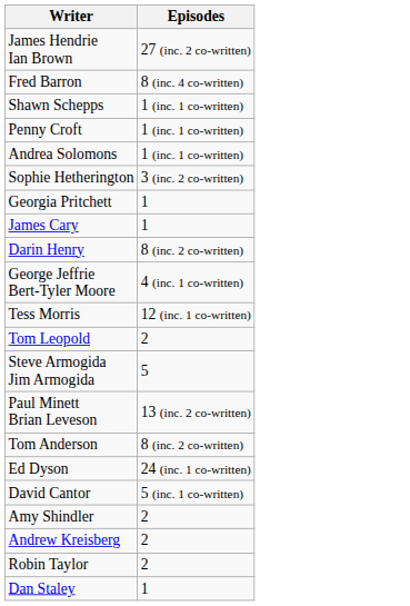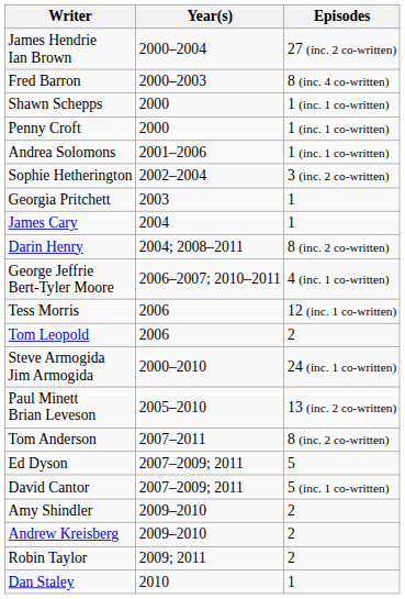 <table class="wikitable sortable">
 <tr>
 <th>Writer</th>
+<th>Year(s)</th>
 <th>Episodes</th>
 </tr>
 <tr>
 <td>James Hendrie<br>Ian Brown</td>
+<td>2000–2004</td>
 <td>27 <small>(inc. 2 co-written)</small></td>
 </tr>
 <tr>
 <td>Fred Barron</td>
+<td>2000–2003</td>
 <td>8 <small>(inc. 4 co-written)</small></td>
 </tr>
 <tr>
 <td>Shawn Schepps</td>
+<td>2000</td>
 <td>1 <small>(inc. 1 co-written)</small></td>
 </tr>
 <tr>
 <td>Penny Croft</td>
+<td>2000</td>
 <td>1 <small>(inc. 1 co-written)</small></td>
 </tr>
 <tr>
 <td>Andrea Solomons</td>
+<td>2001–2006</td>
 <td>1 <small>(inc. 1 co-written)</small></td>
 </tr>
 <tr>
 <td>Sophie Hetherington</td>
+<td>2002–2004</td>
 <td>3 <small>(inc. 2 co-written)</small></td>
 </tr>
 <tr>
 <td>Georgia Pritchett</td>
+<td>2003</td>
 <td>1</td>
 </tr>
 <tr>
 <td><a href='#'>James Cary</a></td>
+<td>2004</td>
 <td>1</td>
 </tr>
 <tr>
 <td><a href='#'>Darin Henry</a></td>
+<td>2004; 2008–2011</td>
 <td>8 <small>(inc. 2 co-written)</small></td>
 </tr>
 <tr>
 <td>George Jeffrie <br> Bert-Tyler Moore</td>
+<td>2006–2007; 2010–2011</td>
 <td>4 <small>(inc. 1 co-written)</small></td>
 </tr>
 <tr>
 <td>Tess Morris</td>
+<td>2006</td>
 <td>12 <small>(inc. 1 co-written)</small></td>
 </tr>
 <tr>
 <td><a href='#'>Tom Leopold</a></td>
+<td>2006</td>
 <td>2</td>
 </tr>
 <tr>
 <td>Steve Armogida <br>Jim Armogida</td>
-<td>5</td>
+<td>2000–2010</td>
+<td>24 <small>(inc. 1 co-written)</small></td>
 </tr>
 <tr>
 <td>Paul Minett <br> Brian Leveson</td>
+<td>2005–2010</td>
 <td>13 <small>(inc. 2 co-written)</small></td>
 </tr>
 <tr>
 <td>Tom Anderson</td>
+<td>2007–2011</td>
 <td>8 <small>(inc. 2 co-written)</small></td>
 </tr>
 <tr>
 <td>Ed Dyson</td>
-<td>24 <small>(inc. 1 co-written)</small></td>
+<td>2007–2009; 2011</td>
+<td>5</td>
 </tr>
 <tr>
 <td>David Cantor</td>
+<td>2007–2009; 2011</td>
 <td>5 <small>(inc. 1 co-written)</small></td>
 </tr>
 <tr>
 <td>Amy Shindler</td>
+<td>2009–2010</td>
 <td>2</td>
 </tr>
 <tr>
 <td><a href='#'>Andrew Kreisberg</a></td>
+<td>2009–2010</td>
 <td>2</td>
 </tr>
 <tr>
 <td>Robin Taylor</td>
+<td>2009; 2011</td>
 <td>2</td>
 </tr>
 <tr>
 <td><a href='#'>Dan Staley</a></td>
+<td>2010</td>
 <td>1</td>
 </tr>
 </table>
